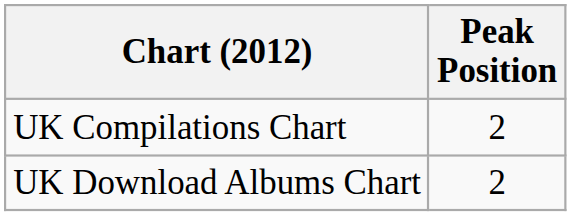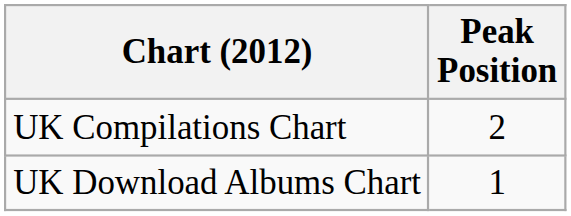 <table class="wikitable">
 <tr>
 <th>Chart (2012)</th>
 <th>Peak<br>Position</th>
 </tr>
 <tr>
 <td>UK Compilations Chart</td>
 <td align="center">2</td>
 </tr>
 <tr>
 <td>UK Download Albums Chart</td>
-<td align="center">2</td>
+<td align="center">1</td>
 </tr>
 </table>
